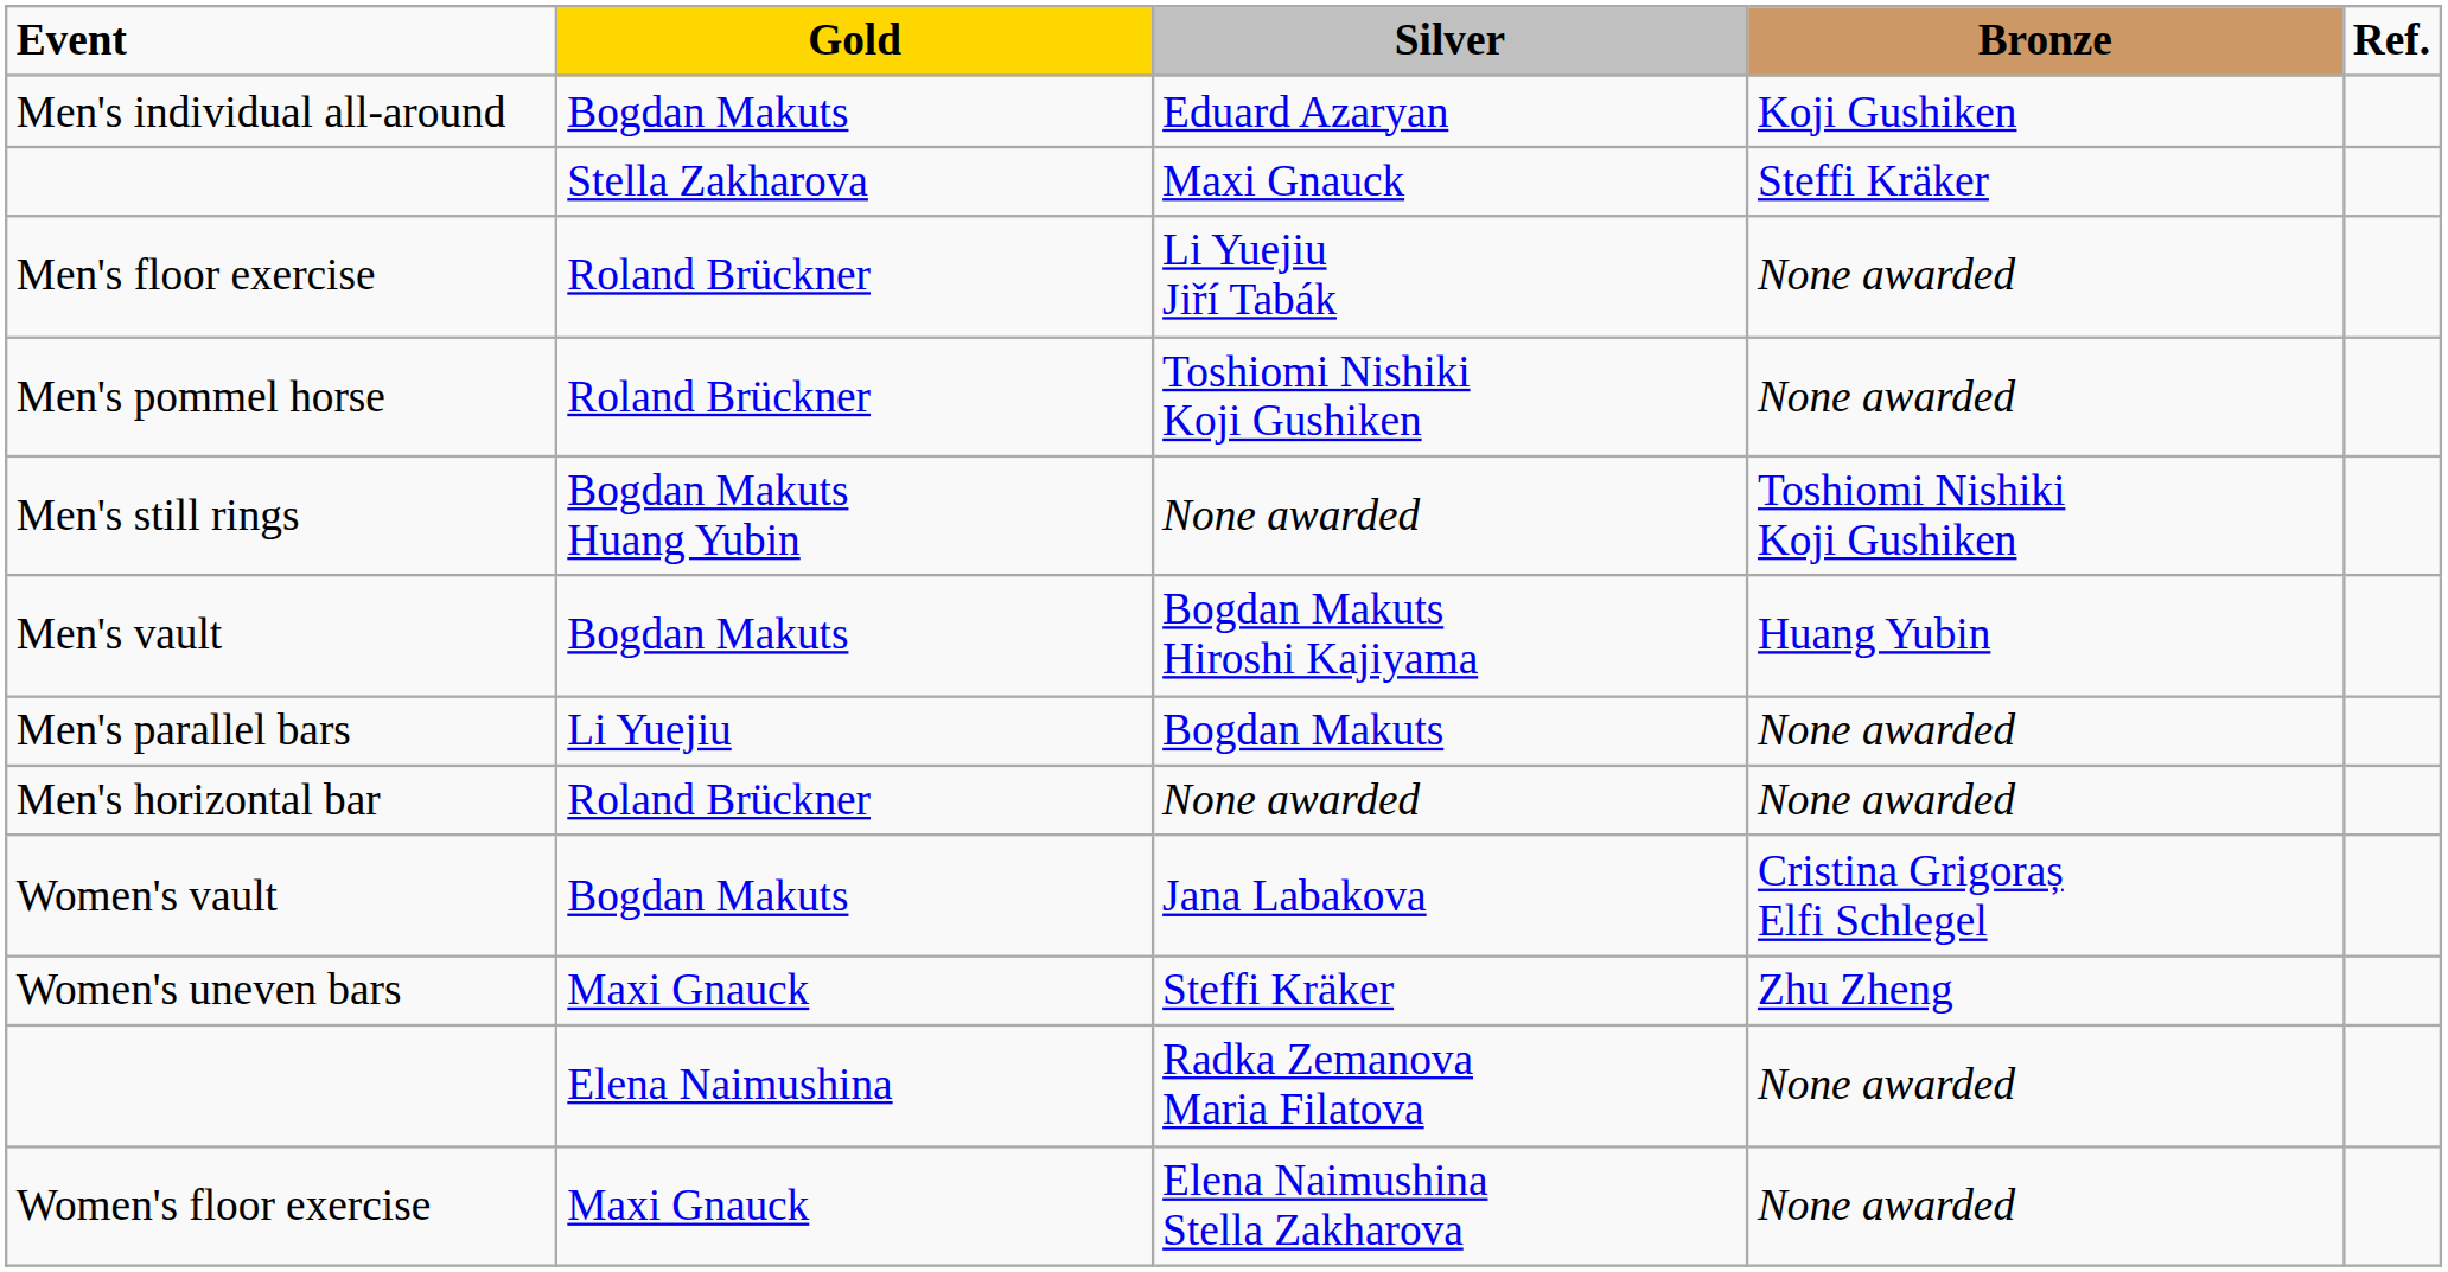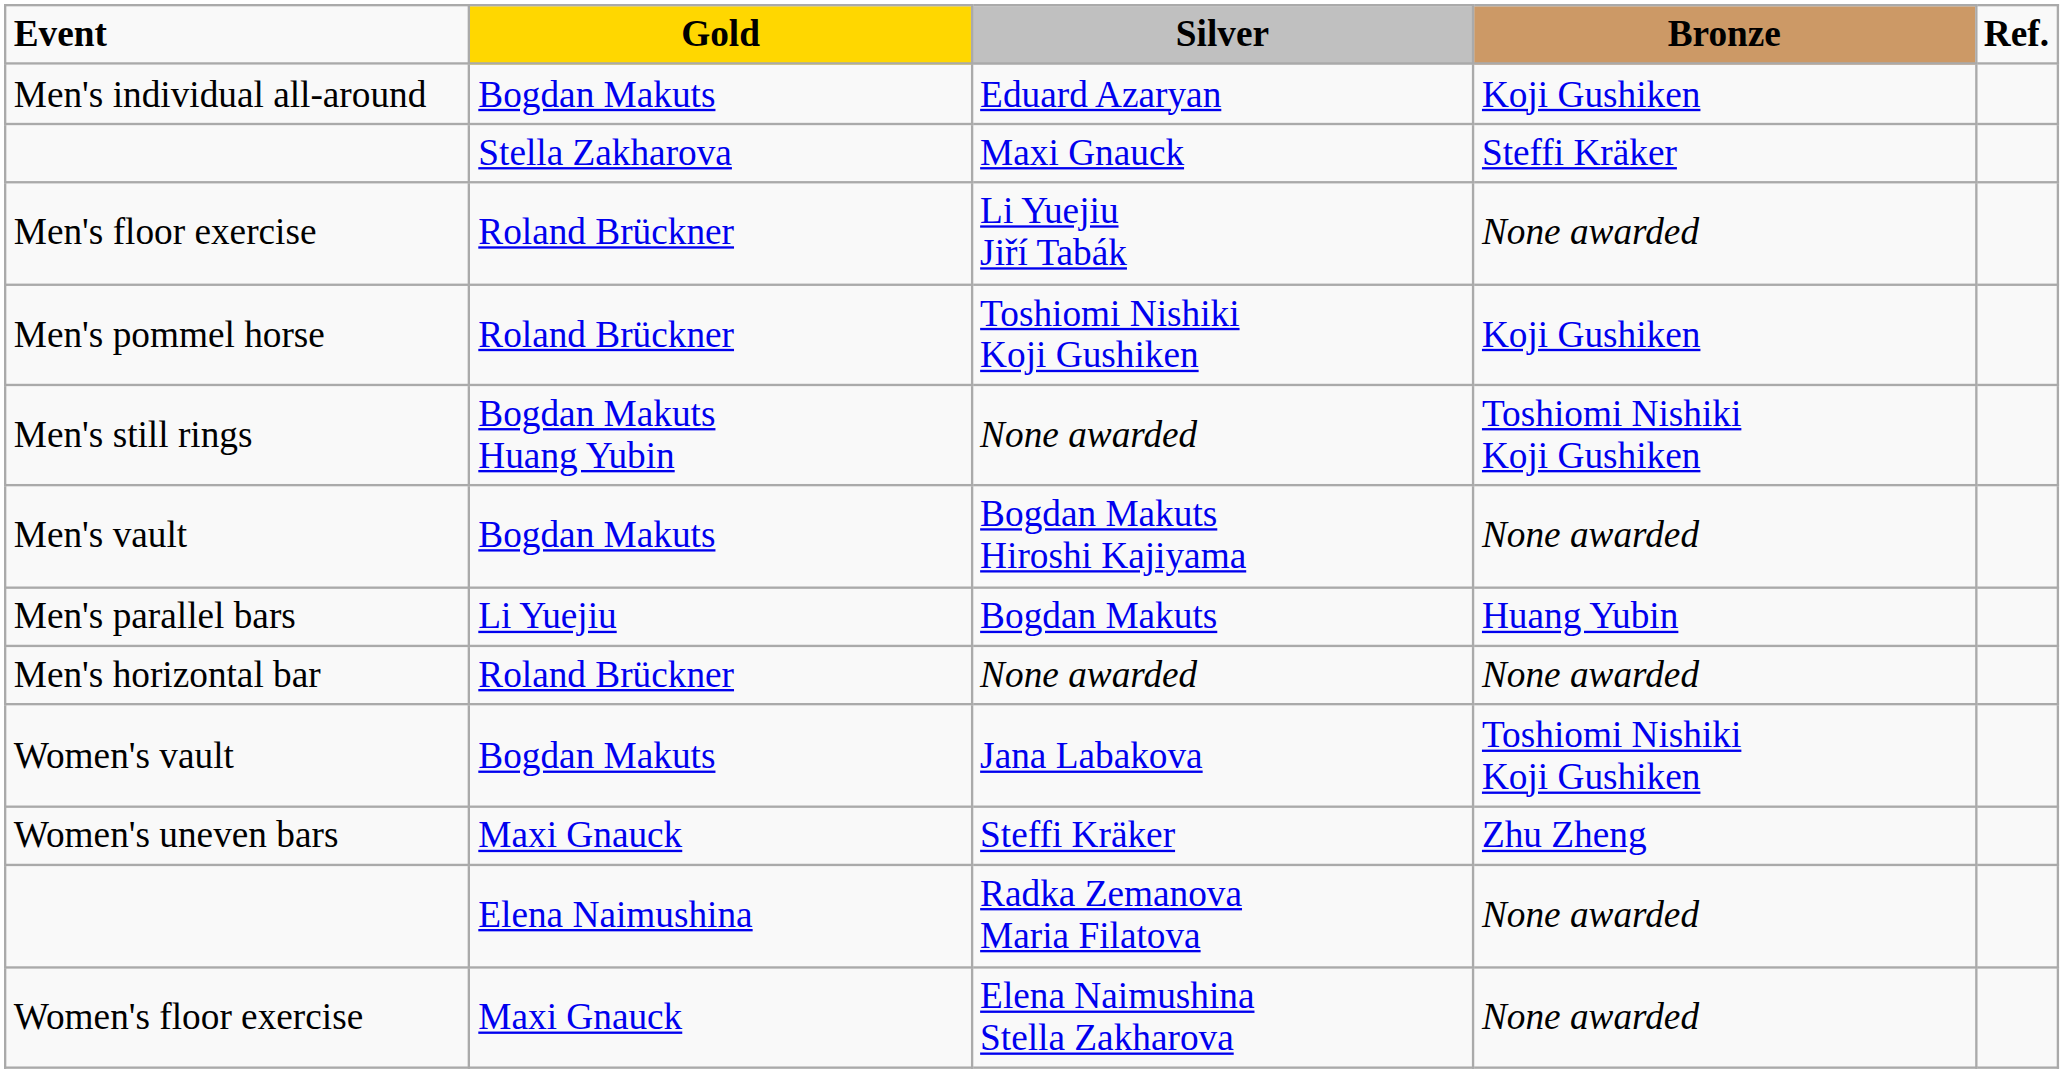 <table class="wikitable">
 <tr>
 <td style="width:12em;"><strong>Event</strong></td>
 <td style="text-align:center; background:gold; width:13em;"><strong>Gold</strong></td>
 <td style="text-align:center; background:silver; width:13em;"><strong>Silver</strong></td>
 <td style="text-align:center; background:#c96; width:13em;"><strong>Bronze</strong></td>
 <td style="width:1em;"><strong>Ref.</strong></td>
 </tr>
 <tr>
 <td>Men's individual all-around</td>
 <td> <a href='#'>Bogdan Makuts</a></td>
 <td> <a href='#'>Eduard Azaryan</a></td>
 <td> <a href='#'>Koji Gushiken</a></td>
 <td></td>
 </tr>
 <tr>
 <td></td>
 <td> <a href='#'>Stella Zakharova</a></td>
 <td> <a href='#'>Maxi Gnauck</a></td>
 <td> <a href='#'>Steffi Kräker</a></td>
 <td></td>
 </tr>
 <tr>
 <td>Men's floor exercise</td>
 <td> <a href='#'>Roland Brückner</a></td>
 <td> <a href='#'>Li Yuejiu</a><br> <a href='#'>Jiří Tabák</a></td>
 <td><em>None awarded</em></td>
 <td></td>
 </tr>
 <tr>
 <td>Men's pommel horse</td>
 <td> <a href='#'>Roland Brückner</a></td>
 <td> <a href='#'>Toshiomi Nishiki</a><br> <a href='#'>Koji Gushiken</a></td>
-<td><em>None awarded</em></td>
+<td> <a href='#'>Koji Gushiken</a></td>
 <td></td>
 </tr>
 <tr>
 <td>Men's still rings</td>
 <td> <a href='#'>Bogdan Makuts</a><br> <a href='#'>Huang Yubin</a></td>
 <td><em>None awarded</em></td>
 <td> <a href='#'>Toshiomi Nishiki</a><br> <a href='#'>Koji Gushiken</a></td>
 <td></td>
 </tr>
 <tr>
 <td>Men's vault</td>
 <td> <a href='#'>Bogdan Makuts</a></td>
 <td> <a href='#'>Bogdan Makuts</a><br> <a href='#'>Hiroshi Kajiyama</a></td>
-<td> <a href='#'>Huang Yubin</a></td>
+<td><em>None awarded</em></td>
 <td></td>
 </tr>
 <tr>
 <td>Men's parallel bars</td>
 <td> <a href='#'>Li Yuejiu</a></td>
 <td> <a href='#'>Bogdan Makuts</a></td>
-<td><em>None awarded</em></td>
+<td> <a href='#'>Huang Yubin</a></td>
 <td></td>
 </tr>
 <tr>
 <td>Men's horizontal bar</td>
 <td> <a href='#'>Roland Brückner</a></td>
 <td><em>None awarded</em></td>
 <td><em>None awarded</em></td>
 <td></td>
 </tr>
 <tr>
 <td>Women's vault</td>
 <td> <a href='#'>Bogdan Makuts</a></td>
 <td> <a href='#'>Jana Labakova</a></td>
-<td> <a href='#'>Cristina Grigoraș</a> <br>  <a href='#'>Elfi Schlegel</a></td>
+<td> <a href='#'>Toshiomi Nishiki</a><br> <a href='#'>Koji Gushiken</a></td>
 <td></td>
 </tr>
 <tr>
 <td>Women's uneven bars</td>
 <td> <a href='#'>Maxi Gnauck</a></td>
 <td> <a href='#'>Steffi Kräker</a></td>
 <td> <a href='#'>Zhu Zheng</a></td>
 <td></td>
 </tr>
 <tr>
 <td></td>
 <td> <a href='#'>Elena Naimushina</a></td>
 <td> <a href='#'>Radka Zemanova</a> <br>  <a href='#'>Maria Filatova</a></td>
 <td><em>None awarded</em></td>
 <td></td>
 </tr>
 <tr>
 <td>Women's floor exercise</td>
 <td> <a href='#'>Maxi Gnauck</a></td>
 <td> <a href='#'>Elena Naimushina</a> <br>  <a href='#'>Stella Zakharova</a></td>
 <td><em>None awarded</em></td>
 <td></td>
 </tr>
 </table>
